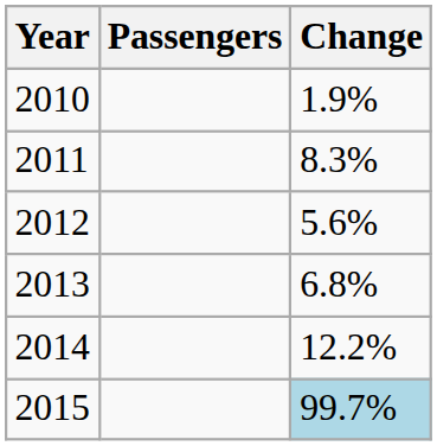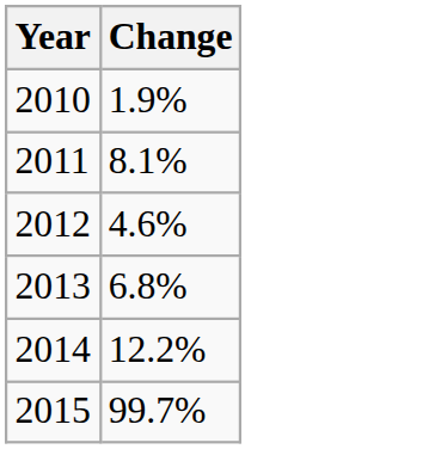 <table class="wikitable sortable" style="font-size: 90%" width= align=>
 <tr bgcolor=lightgrey>
 <th>Year</th>
-<th>Passengers</th>
 <th>Change</th>
 </tr>
 <tr>
 <td>2010</td>
-<td></td>
 <td> 1.9%</td>
 </tr>
 <tr>
 <td>2011</td>
-<td></td>
-<td> 8.3%</td>
+<td> 8.1%</td>
 </tr>
 <tr>
 <td>2012</td>
-<td></td>
-<td> 5.6%</td>
+<td> 4.6%</td>
 </tr>
 <tr>
 <td>2013</td>
-<td></td>
 <td> 6.8%</td>
 </tr>
 <tr>
 <td>2014</td>
-<td></td>
 <td> 12.2%</td>
 </tr>
 <tr>
 <td>2015</td>
-<td></td>
-<td style="background: lightblue;"> 99.7%</td>
+<td> 99.7%</td>
 </tr>
 </table>
